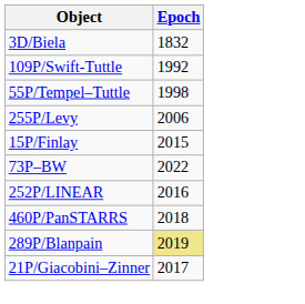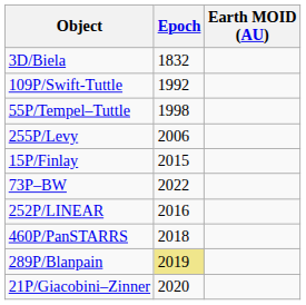 <table class="wikitable sortable">
 <tr>
 <th>Object</th>
 <th><a href='#'>Epoch</a></th>
+<th>Earth MOID<br>(<a href='#'>AU</a>)</th>
 </tr>
 <tr>
 <td><a href='#'>3D/Biela</a></td>
 <td>1832</td>
+<td></td>
 </tr>
 <tr>
 <td><a href='#'>109P/Swift-Tuttle</a></td>
 <td>1992</td>
+<td></td>
 </tr>
 <tr>
 <td><a href='#'>55P/Tempel–Tuttle</a></td>
 <td>1998</td>
+<td></td>
 </tr>
 <tr>
 <td><a href='#'>255P/Levy</a></td>
 <td>2006</td>
+<td></td>
 </tr>
 <tr>
 <td><a href='#'>15P/Finlay</a></td>
 <td>2015</td>
+<td></td>
 </tr>
 <tr>
 <td><a href='#'>73P–BW</a></td>
 <td>2022</td>
+<td></td>
 </tr>
 <tr>
 <td><a href='#'>252P/LINEAR</a></td>
 <td>2016</td>
+<td></td>
 </tr>
 <tr>
 <td><a href='#'>460P/PanSTARRS</a></td>
 <td>2018</td>
+<td></td>
 </tr>
 <tr>
 <td><a href='#'>289P/Blanpain</a></td>
 <td style="background: khaki;">2019</td>
+<td></td>
 </tr>
 <tr>
 <td><a href='#'>21P/Giacobini–Zinner</a></td>
-<td>2017</td>
+<td>2020</td>
+<td></td>
 </tr>
 </table>
